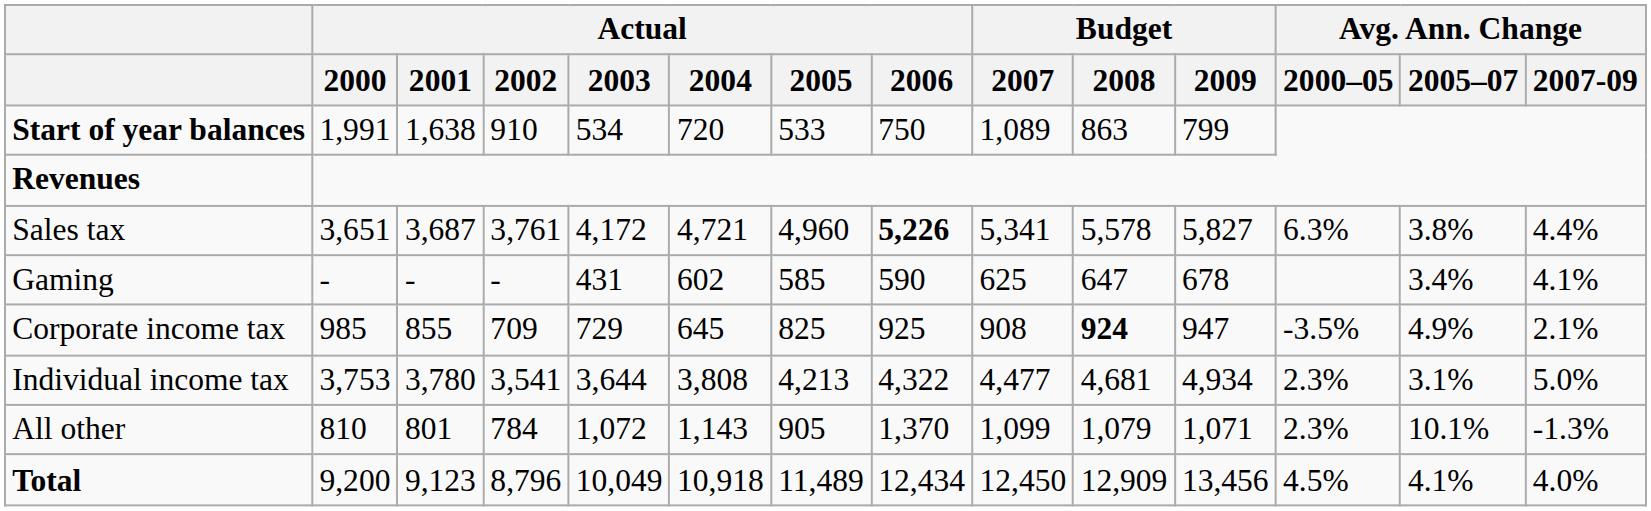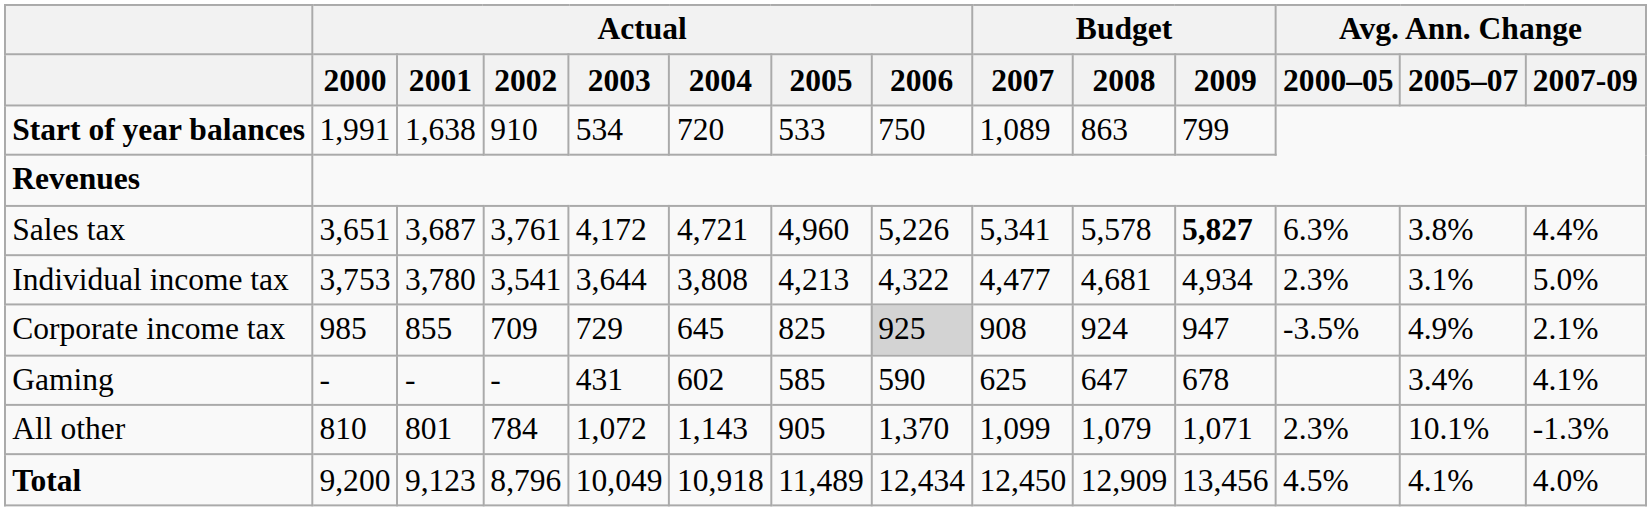 <table class="wikitable" style="white-space:nowrap;">
 <tr>
 <th></th>
 <th colspan="7">Actual</th>
 <th colspan="3">Budget</th>
 <th colspan="3">Avg. Ann. Change</th>
 </tr>
 <tr>
 <th></th>
 <th>2000</th>
 <th>2001</th>
 <th>2002</th>
 <th>2003</th>
 <th>2004</th>
 <th>2005</th>
 <th>2006</th>
 <th>2007</th>
 <th>2008</th>
 <th>2009</th>
 <th>2000–05</th>
 <th>2005–07</th>
 <th>2007-09</th>
 </tr>
 <tr>
 <td><strong>Start of year balances</strong></td>
 <td>1,991</td>
 <td>1,638</td>
 <td>910</td>
 <td>534</td>
 <td>720</td>
 <td>533</td>
 <td>750</td>
 <td>1,089</td>
 <td>863</td>
 <td>799</td>
 </tr>
 <tr>
 <td><strong>Revenues</strong></td>
 </tr>
 <tr>
 <td>Sales tax</td>
 <td>3,651</td>
 <td>3,687</td>
 <td>3,761</td>
 <td>4,172</td>
 <td>4,721</td>
 <td>4,960</td>
-<td><strong>5,226</strong></td>
+<td>5,226</td>
 <td>5,341</td>
 <td>5,578</td>
-<td>5,827</td>
+<td><strong>5,827</strong></td>
 <td>6.3%</td>
 <td>3.8%</td>
 <td>4.4%</td>
+</tr>
+<tr>
+<td>Individual income tax</td>
+<td>3,753</td>
+<td>3,780</td>
+<td>3,541</td>
+<td>3,644</td>
+<td>3,808</td>
+<td>4,213</td>
+<td>4,322</td>
+<td>4,477</td>
+<td>4,681</td>
+<td>4,934</td>
+<td>2.3%</td>
+<td>3.1%</td>
+<td>5.0%</td>
+</tr>
+<tr>
+<td>Corporate income tax</td>
+<td>985</td>
+<td>855</td>
+<td>709</td>
+<td>729</td>
+<td>645</td>
+<td>825</td>
+<td style="background: lightgrey;">925</td>
+<td>908</td>
+<td>924</td>
+<td>947</td>
+<td>-3.5%</td>
+<td>4.9%</td>
+<td>2.1%</td>
 </tr>
 <tr>
 <td>Gaming</td>
 <td>-</td>
 <td>-</td>
 <td>-</td>
 <td>431</td>
 <td>602</td>
 <td>585</td>
 <td>590</td>
 <td>625</td>
 <td>647</td>
 <td>678</td>
 <td></td>
 <td>3.4%</td>
 <td>4.1%</td>
-</tr>
-<tr>
-<td>Corporate income tax</td>
-<td>985</td>
-<td>855</td>
-<td>709</td>
-<td>729</td>
-<td>645</td>
-<td>825</td>
-<td>925</td>
-<td>908</td>
-<td><strong>924</strong></td>
-<td>947</td>
-<td>-3.5%</td>
-<td>4.9%</td>
-<td>2.1%</td>
-</tr>
-<tr>
-<td>Individual income tax</td>
-<td>3,753</td>
-<td>3,780</td>
-<td>3,541</td>
-<td>3,644</td>
-<td>3,808</td>
-<td>4,213</td>
-<td>4,322</td>
-<td>4,477</td>
-<td>4,681</td>
-<td>4,934</td>
-<td>2.3%</td>
-<td>3.1%</td>
-<td>5.0%</td>
 </tr>
 <tr>
 <td>All other</td>
 <td>810</td>
 <td>801</td>
 <td>784</td>
 <td>1,072</td>
 <td>1,143</td>
 <td>905</td>
 <td>1,370</td>
 <td>1,099</td>
 <td>1,079</td>
 <td>1,071</td>
 <td>2.3%</td>
 <td>10.1%</td>
 <td>-1.3%</td>
 </tr>
 <tr>
 <td><strong>Total</strong></td>
 <td>9,200</td>
 <td>9,123</td>
 <td>8,796</td>
 <td>10,049</td>
 <td>10,918</td>
 <td>11,489</td>
 <td>12,434</td>
 <td>12,450</td>
 <td>12,909</td>
 <td>13,456</td>
 <td>4.5%</td>
 <td>4.1%</td>
 <td>4.0%</td>
 </tr>
 </table>
